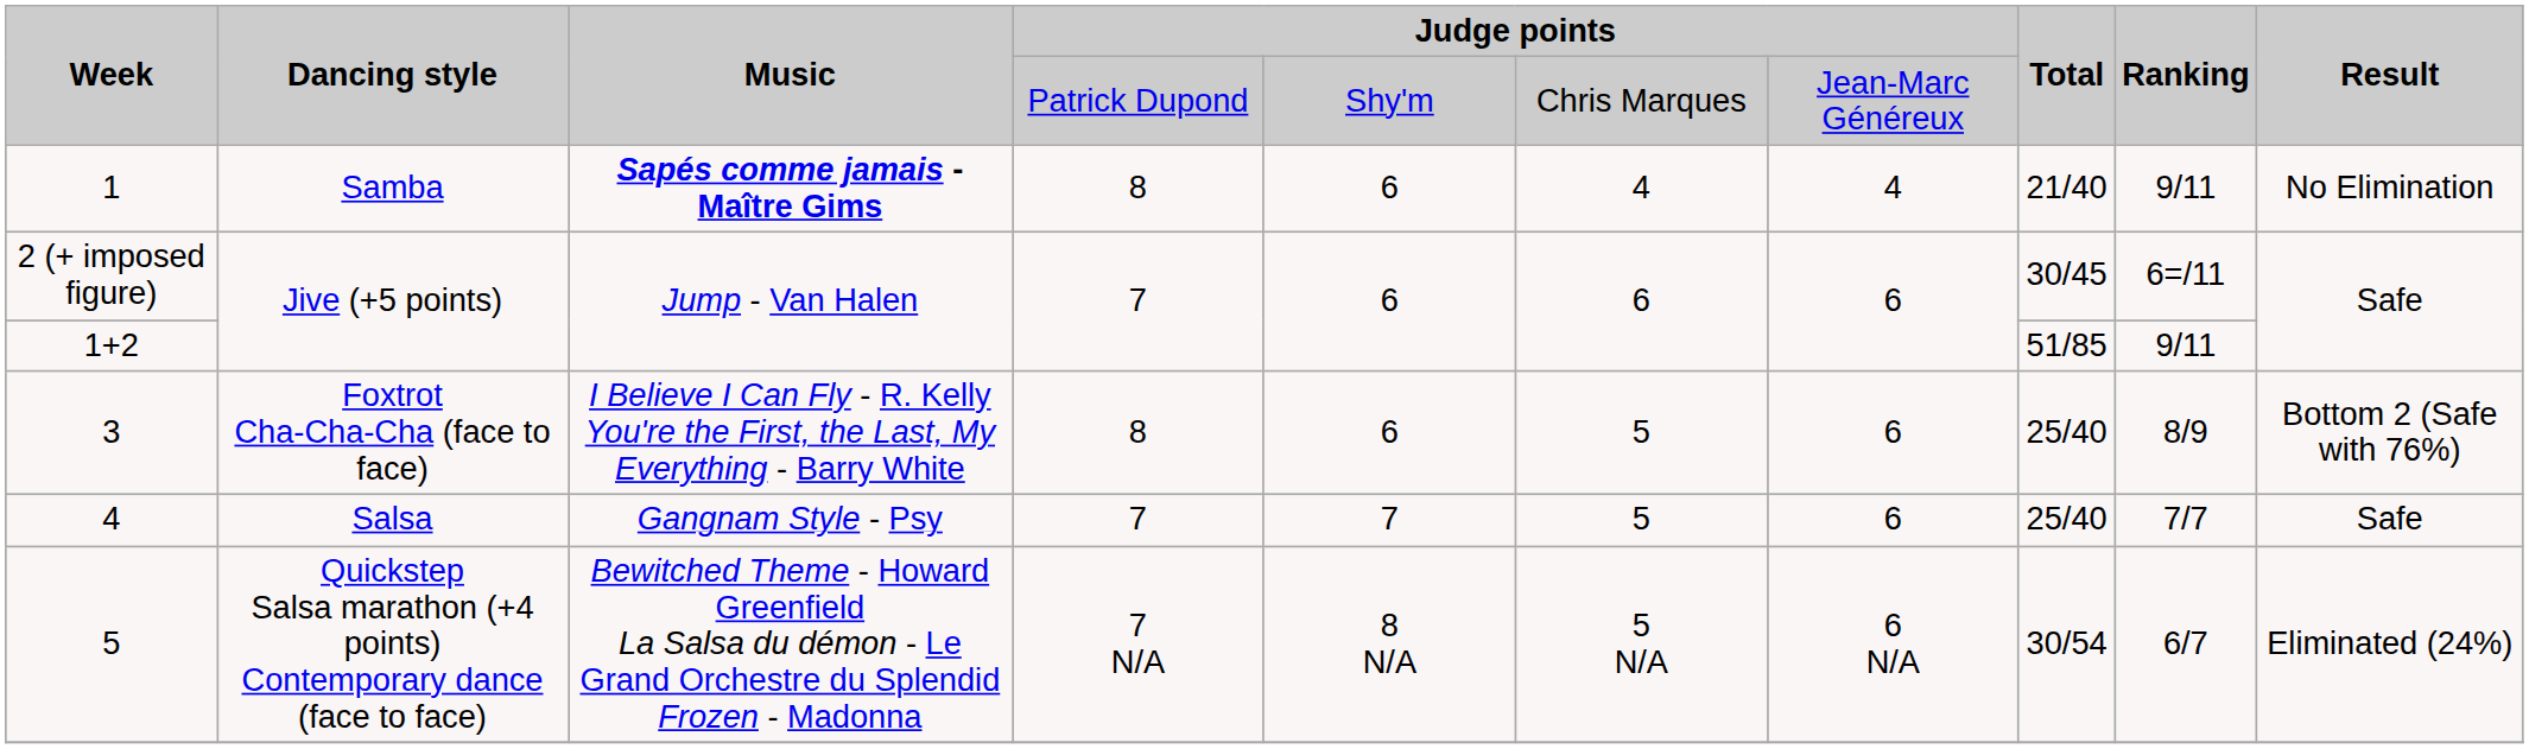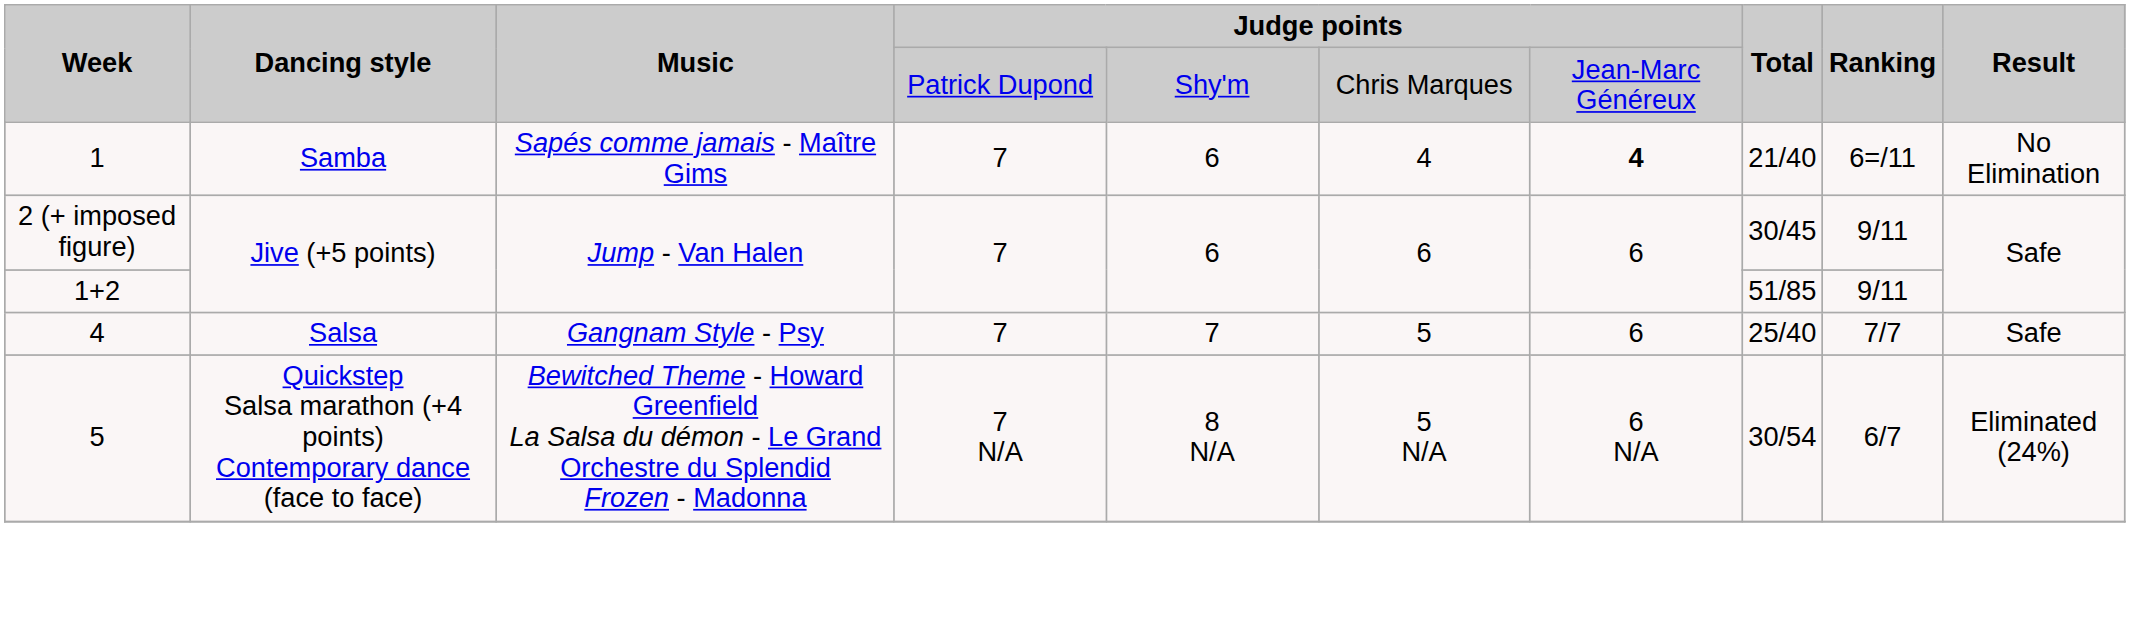 <table class="wikitable">
 <tr style="text-align:Center; background:#ccc; background:#ccc;">
 <td rowspan="2"><strong>Week</strong></td>
 <td rowspan="2"><strong>Dancing style</strong></td>
 <td rowspan="2"><strong>Music</strong></td>
 <td colspan="4"><strong>Judge points</strong></td>
 <td rowspan="2"><strong>Total</strong></td>
 <td rowspan="2"><strong>Ranking</strong></td>
 <td rowspan="2"><strong>Result</strong></td>
 </tr>
 <tr style="text-align:center; background:#ccc; background:#ccc;">
 <td style="width:10%; "><a href='#'>Patrick Dupond</a></td>
 <td style="width:10%; "><a href='#'>Shy'm</a></td>
 <td style="width:10%; ">Chris Marques</td>
 <td style="width:10%; "><a href='#'>Jean-Marc Généreux</a></td>
 </tr>
 <tr style="text-align:center; background:#faf6f6;">
 <td>1</td>
 <td><a href='#'>Samba</a></td>
-<td><strong><em><a href='#'>Sapés comme jamais</a></em> - <a href='#'>Maître Gims</a></strong></td>
-<td>8</td>
+<td><em><a href='#'>Sapés comme jamais</a></em> - <a href='#'>Maître Gims</a></td>
+<td>7</td>
 <td>6</td>
 <td>4</td>
-<td>4</td>
+<td><strong>4</strong></td>
 <td>21/40</td>
-<td>9/11</td>
+<td>6=/11</td>
 <td>No Elimination</td>
 </tr>
 <tr style="text-align:center; background:#faf6f6;">
 <td>2 (+ imposed figure)</td>
 <td rowspan="2"><a href='#'>Jive</a> (+5 points)</td>
 <td rowspan="2"><em><a href='#'>Jump</a></em> - <a href='#'>Van Halen</a></td>
 <td rowspan="2">7</td>
 <td rowspan="2">6</td>
 <td rowspan="2">6</td>
 <td rowspan="2">6</td>
 <td>30/45</td>
-<td>6=/11</td>
+<td>9/11</td>
 <td rowspan="2">Safe</td>
 </tr>
 <tr style="text-align:center; background:#faf6f6;">
 <td>1+2</td>
 <td>51/85</td>
 <td>9/11</td>
-</tr>
-<tr style="text-align:center; background:#faf6f6;">
-<td>3</td>
-<td><a href='#'>Foxtrot</a><br><a href='#'>Cha-Cha-Cha</a> (face to face)</td>
-<td><em><a href='#'>I Believe I Can Fly</a></em> - <a href='#'>R. Kelly</a><br><em><a href='#'>You're the First, the Last, My Everything</a></em> - <a href='#'>Barry White</a></td>
-<td>8</td>
-<td>6</td>
-<td>5</td>
-<td>6</td>
-<td>25/40</td>
-<td>8/9</td>
-<td>Bottom 2 (Safe with 76%)</td>
 </tr>
 <tr style="text-align:center; background:#faf6f6;">
 <td>4</td>
 <td><a href='#'>Salsa</a></td>
 <td><em><a href='#'>Gangnam Style</a></em> - <a href='#'>Psy</a></td>
 <td>7</td>
 <td>7</td>
 <td>5</td>
 <td>6</td>
 <td>25/40</td>
 <td>7/7</td>
 <td>Safe</td>
 </tr>
 <tr style="text-align:center; background:#faf6f6;">
 <td>5</td>
 <td><a href='#'>Quickstep</a><br>Salsa marathon (+4 points)<br><a href='#'>Contemporary dance</a> (face to face)</td>
 <td><em><a href='#'>Bewitched Theme</a></em> - <a href='#'>Howard Greenfield</a><br><em>La Salsa du démon</em> - <a href='#'>Le Grand Orchestre du Splendid</a><br><em><a href='#'>Frozen</a></em> - <a href='#'>Madonna</a></td>
 <td>7<br>N/A</td>
 <td>8<br>N/A</td>
 <td>5<br>N/A</td>
 <td>6<br>N/A</td>
 <td>30/54</td>
 <td>6/7</td>
 <td>Eliminated (24%)</td>
 </tr>
 <tr>
 </tr>
 </table>
